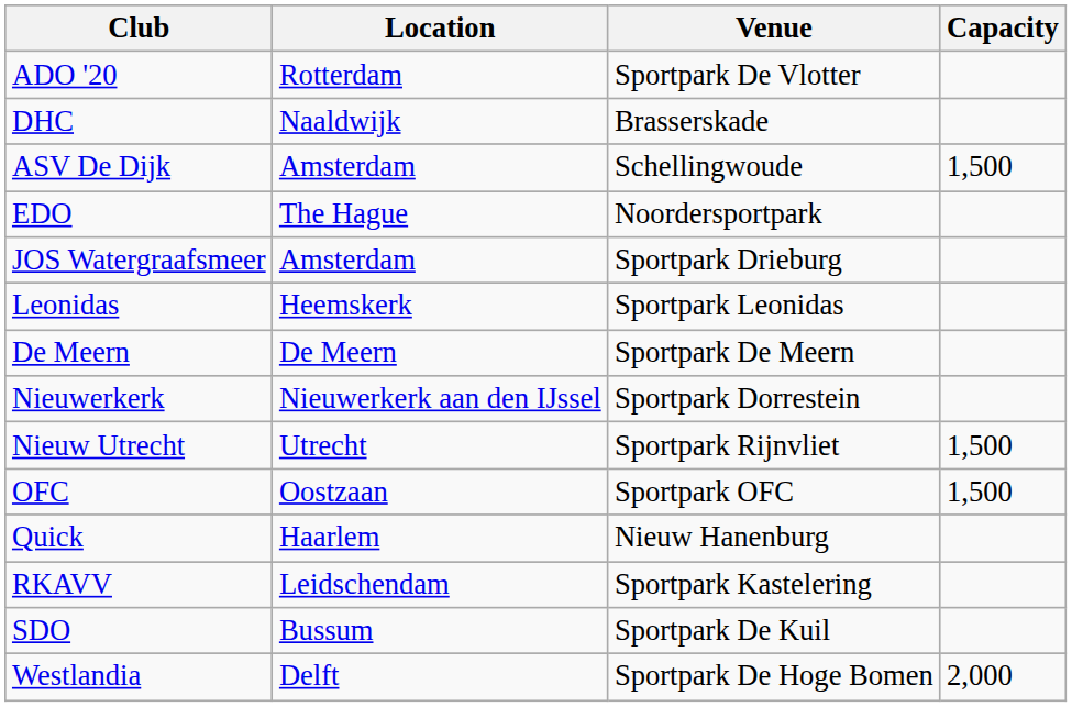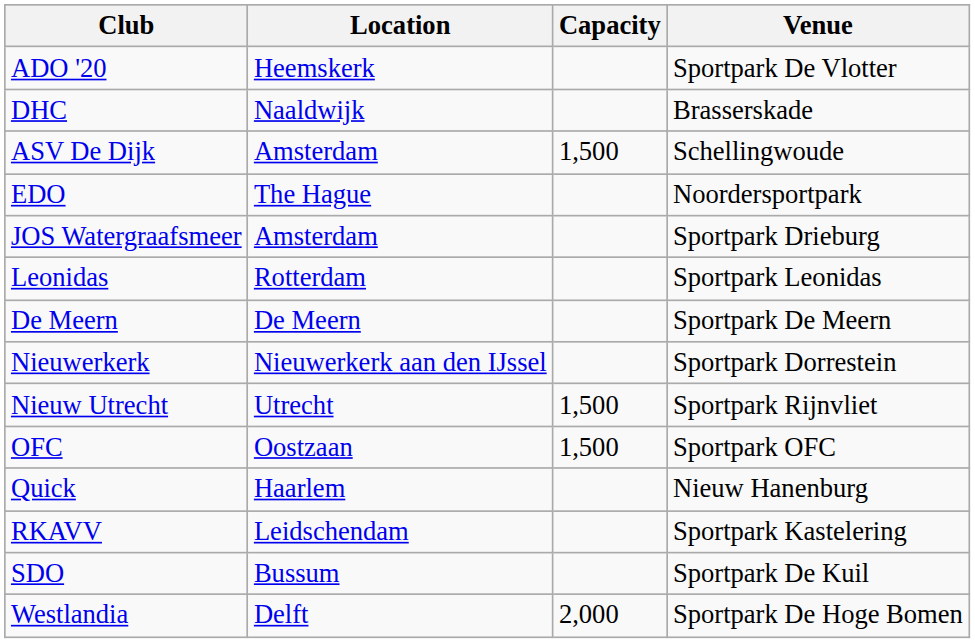 <table class="wikitable sortable">
 <tr>
 <th>Club</th>
 <th>Location</th>
+<th>Capacity</th>
 <th>Venue</th>
-<th>Capacity</th>
 </tr>
 <tr>
 <td><a href='#'>ADO '20</a></td>
-<td><a href='#'>Rotterdam</a></td>
+<td><a href='#'>Heemskerk</a></td>
+<td></td>
 <td>Sportpark De Vlotter</td>
-<td></td>
 </tr>
 <tr>
 <td><a href='#'>DHC</a></td>
 <td><a href='#'>Naaldwijk</a></td>
+<td></td>
 <td>Brasserskade</td>
-<td></td>
 </tr>
 <tr>
 <td><a href='#'>ASV De Dijk</a></td>
 <td><a href='#'>Amsterdam</a></td>
+<td>1,500</td>
 <td>Schellingwoude</td>
-<td>1,500</td>
 </tr>
 <tr>
 <td><a href='#'>EDO</a></td>
 <td><a href='#'>The Hague</a></td>
+<td></td>
 <td>Noordersportpark</td>
-<td></td>
 </tr>
 <tr>
 <td><a href='#'>JOS Watergraafsmeer</a></td>
 <td><a href='#'>Amsterdam</a></td>
+<td></td>
 <td>Sportpark Drieburg</td>
-<td></td>
 </tr>
 <tr>
 <td><a href='#'>Leonidas</a></td>
-<td><a href='#'>Heemskerk</a></td>
+<td><a href='#'>Rotterdam</a></td>
+<td></td>
 <td>Sportpark Leonidas</td>
-<td></td>
 </tr>
 <tr>
 <td><a href='#'>De Meern</a></td>
 <td><a href='#'>De Meern</a></td>
+<td></td>
 <td>Sportpark De Meern</td>
-<td></td>
 </tr>
 <tr>
 <td><a href='#'>Nieuwerkerk</a></td>
 <td><a href='#'>Nieuwerkerk aan den IJssel</a></td>
+<td></td>
 <td>Sportpark Dorrestein</td>
-<td></td>
 </tr>
 <tr>
 <td><a href='#'>Nieuw Utrecht</a></td>
 <td><a href='#'>Utrecht</a></td>
+<td>1,500</td>
 <td>Sportpark Rijnvliet</td>
-<td>1,500</td>
 </tr>
 <tr>
 <td><a href='#'>OFC</a></td>
 <td><a href='#'>Oostzaan</a></td>
+<td>1,500</td>
 <td>Sportpark OFC</td>
-<td>1,500</td>
 </tr>
 <tr>
 <td><a href='#'>Quick</a></td>
 <td><a href='#'>Haarlem</a></td>
+<td></td>
 <td>Nieuw Hanenburg</td>
-<td></td>
 </tr>
 <tr>
 <td><a href='#'>RKAVV</a></td>
 <td><a href='#'>Leidschendam</a></td>
+<td></td>
 <td>Sportpark Kastelering</td>
-<td></td>
 </tr>
 <tr>
 <td><a href='#'>SDO</a></td>
 <td><a href='#'>Bussum</a></td>
+<td></td>
 <td>Sportpark De Kuil</td>
-<td></td>
 </tr>
 <tr>
 <td><a href='#'>Westlandia</a></td>
 <td><a href='#'>Delft</a></td>
+<td>2,000</td>
 <td>Sportpark De Hoge Bomen</td>
-<td>2,000</td>
 </tr>
 </table>
